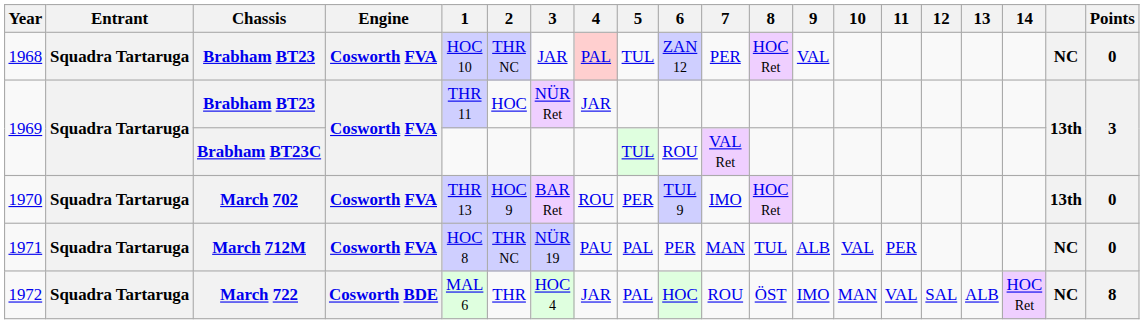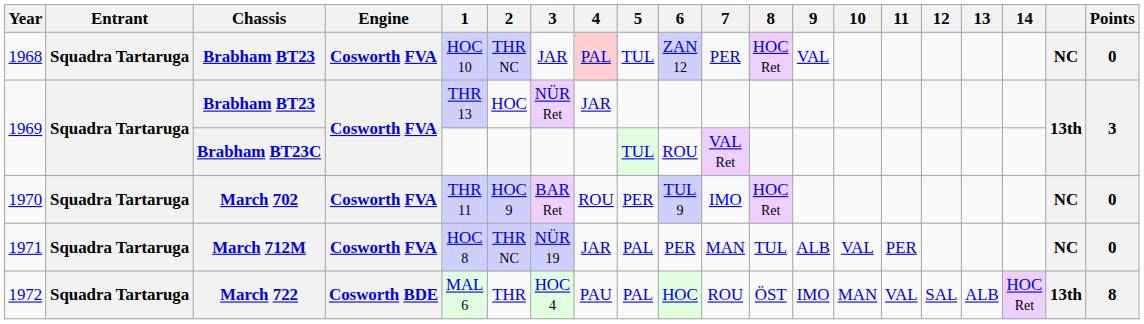 <table class="wikitable" style="text-align:center; font-size:95%">
 <tr>
 <th>Year</th>
 <th>Entrant</th>
 <th>Chassis</th>
 <th>Engine</th>
 <th>1</th>
 <th>2</th>
 <th>3</th>
 <th>4</th>
 <th>5</th>
 <th>6</th>
 <th>7</th>
 <th>8</th>
 <th>9</th>
 <th>10</th>
 <th>11</th>
 <th>12</th>
 <th>13</th>
 <th>14</th>
 <th></th>
 <th>Points</th>
 </tr>
 <tr>
 <td><a href='#'>1968</a></td>
 <th>Squadra Tartaruga</th>
 <th><a href='#'>Brabham</a> <a href='#'>BT23</a></th>
 <th><a href='#'>Cosworth</a> <a href='#'>FVA</a></th>
 <td style="background:#CFCFFF;"><a href='#'>HOC</a><br><small>10</small></td>
 <td style="background:#CFCFFF;"><a href='#'>THR</a><br><small>NC</small></td>
 <td><a href='#'>JAR</a></td>
 <td style="background:#FFCFCF;"><a href='#'>PAL</a><br><small></small></td>
 <td><a href='#'>TUL</a></td>
 <td style="background:#CFCFFF;"><a href='#'>ZAN</a><br><small>12</small></td>
 <td><a href='#'>PER</a></td>
 <td style="background:#EFCFFF;"><a href='#'>HOC</a><br><small>Ret</small></td>
 <td><a href='#'>VAL</a></td>
 <td></td>
 <td></td>
 <td></td>
 <td></td>
 <td></td>
 <th>NC</th>
 <th>0</th>
 </tr>
 <tr>
 <td rowspan="2"><a href='#'>1969</a></td>
 <th rowspan="2">Squadra Tartaruga</th>
 <th><a href='#'>Brabham</a> <a href='#'>BT23</a></th>
 <th rowspan="2"><a href='#'>Cosworth</a> <a href='#'>FVA</a></th>
-<td style="background:#CFCFFF;"><a href='#'>THR</a><br><small>11</small></td>
+<td style="background:#CFCFFF;"><a href='#'>THR</a><br><small>13</small></td>
 <td><a href='#'>HOC</a></td>
 <td style="background:#EFCFFF;"><a href='#'>NÜR</a><br><small>Ret</small></td>
 <td><a href='#'>JAR</a></td>
 <td></td>
 <td></td>
 <td></td>
 <td></td>
 <td></td>
 <td></td>
 <td></td>
 <td></td>
 <td></td>
 <td></td>
 <th rowspan="2">13th</th>
 <th rowspan="2">3</th>
 </tr>
 <tr>
 <th><a href='#'>Brabham</a> <a href='#'>BT23C</a></th>
 <td></td>
 <td></td>
 <td></td>
 <td></td>
 <td style="background:#DFFFDF;"><a href='#'>TUL</a><br><small></small></td>
 <td><a href='#'>ROU</a></td>
 <td style="background:#EFCFFF;"><a href='#'>VAL</a><br><small>Ret</small></td>
 <td></td>
 <td></td>
 <td></td>
 <td></td>
 <td></td>
 <td></td>
 <td></td>
 </tr>
 <tr>
 <td><a href='#'>1970</a></td>
 <th>Squadra Tartaruga</th>
 <th><a href='#'>March</a> <a href='#'>702</a></th>
 <th><a href='#'>Cosworth</a> <a href='#'>FVA</a></th>
-<td style="background:#CFCFFF;"><a href='#'>THR</a><br><small>13</small></td>
+<td style="background:#CFCFFF;"><a href='#'>THR</a><br><small>11</small></td>
 <td style="background:#CFCFFF;"><a href='#'>HOC</a><br><small>9</small></td>
 <td style="background:#EFCFFF;"><a href='#'>BAR</a><br><small>Ret</small></td>
 <td><a href='#'>ROU</a></td>
 <td><a href='#'>PER</a></td>
 <td style="background:#CFCFFF;"><a href='#'>TUL</a><br><small>9</small></td>
 <td><a href='#'>IMO</a></td>
 <td style="background:#EFCFFF;"><a href='#'>HOC</a><br><small>Ret</small></td>
 <td></td>
 <td></td>
 <td></td>
 <td></td>
 <td></td>
 <td></td>
-<th>13th</th>
+<th>NC</th>
 <th>0</th>
 </tr>
 <tr>
 <td><a href='#'>1971</a></td>
 <th>Squadra Tartaruga</th>
 <th><a href='#'>March</a> <a href='#'>712M</a></th>
 <th><a href='#'>Cosworth</a> <a href='#'>FVA</a></th>
 <td style="background:#CFCFFF;"><a href='#'>HOC</a><br><small>8</small></td>
 <td style="background:#CFCFFF;"><a href='#'>THR</a><br><small>NC</small></td>
 <td style="background:#CFCFFF;"><a href='#'>NÜR</a><br><small>19</small></td>
-<td><a href='#'>PAU</a></td>
+<td><a href='#'>JAR</a></td>
 <td><a href='#'>PAL</a></td>
 <td><a href='#'>PER</a></td>
 <td><a href='#'>MAN</a></td>
 <td><a href='#'>TUL</a></td>
 <td><a href='#'>ALB</a></td>
 <td><a href='#'>VAL</a></td>
 <td><a href='#'>PER</a></td>
 <td></td>
 <td></td>
 <td></td>
 <th>NC</th>
 <th>0</th>
 </tr>
 <tr>
 <td><a href='#'>1972</a></td>
 <th>Squadra Tartaruga</th>
 <th><a href='#'>March</a> <a href='#'>722</a></th>
 <th><a href='#'>Cosworth</a> <a href='#'>BDE</a></th>
 <td style="background:#DFFFDF;"><a href='#'>MAL</a><br><small>6</small></td>
 <td><a href='#'>THR</a></td>
 <td style="background:#DFFFDF;"><a href='#'>HOC</a><br><small>4</small></td>
-<td><a href='#'>JAR</a></td>
+<td><a href='#'>PAU</a></td>
 <td><a href='#'>PAL</a></td>
 <td style="background:#DFFFDF;"><a href='#'>HOC</a><br><small></small></td>
 <td><a href='#'>ROU</a></td>
 <td><a href='#'>ÖST</a></td>
 <td><a href='#'>IMO</a></td>
 <td><a href='#'>MAN</a></td>
 <td><a href='#'>VAL</a></td>
 <td><a href='#'>SAL</a></td>
 <td><a href='#'>ALB</a></td>
 <td style="background:#EFCFFF;"><a href='#'>HOC</a><br><small>Ret</small></td>
-<th>NC</th>
+<th>13th</th>
 <th>8</th>
 </tr>
 </table>
